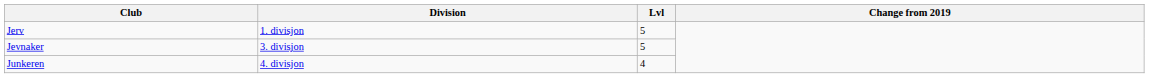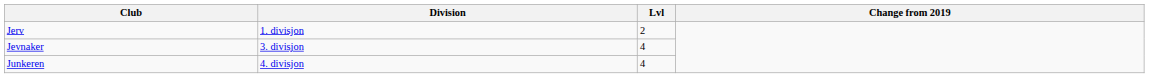 <table class="wikitable sortable" width=100% style="font-size:90%">
 <tr>
 <th width=20%>Club</th>
 <th width=30%>Division</th>
 <th width=3%>Lvl</th>
 <th width=37%>Change from 2019</th>
 </tr>
 <tr>
 <td><a href='#'>Jerv</a></td>
 <td><a href='#'>1. divisjon</a></td>
-<td>5</td>
+<td>2</td>
 </tr>
 <tr>
 <td><a href='#'>Jevnaker</a></td>
 <td><a href='#'>3. divisjon</a></td>
-<td>5</td>
+<td>4</td>
 </tr>
 <tr>
 <td><a href='#'>Junkeren</a></td>
 <td><a href='#'>4. divisjon</a></td>
 <td>4</td>
 </tr>
 </table>
